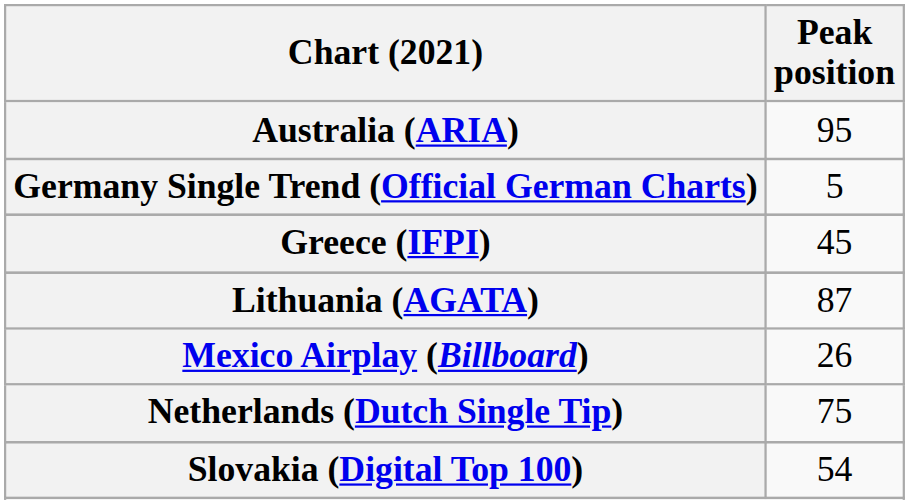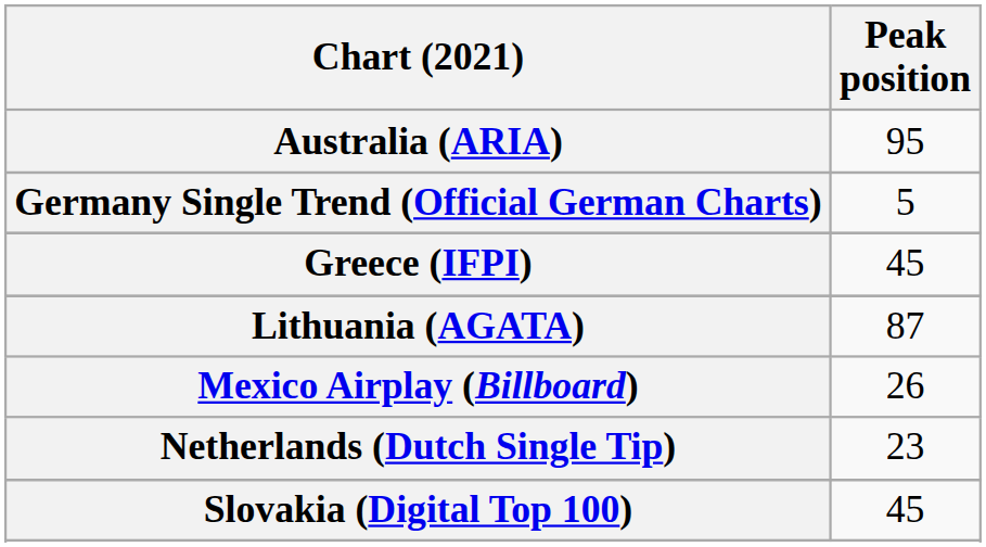 <table class="wikitable sortable plainrowheaders" style="text-align:center">
 <tr>
 <th scope="col">Chart (2021)</th>
 <th scope="col">Peak<br>position</th>
 </tr>
 <tr>
 <th scope="row">Australia (<a href='#'>ARIA</a>)</th>
 <td>95</td>
 </tr>
 <tr>
 </tr>
 <tr>
 <th scope="row">Germany Single Trend (<a href='#'>Official German Charts</a>)</th>
 <td>5</td>
 </tr>
 <tr>
 </tr>
 <tr>
 <th scope="row">Greece (<a href='#'>IFPI</a>)</th>
 <td>45</td>
 </tr>
 <tr>
 </tr>
 <tr>
 <th scope="row">Lithuania (<a href='#'>AGATA</a>)</th>
 <td>87</td>
 </tr>
 <tr>
 <th scope="row"><a href='#'>Mexico Airplay</a> (<em><a href='#'>Billboard</a></em>)</th>
 <td>26</td>
 </tr>
 <tr>
 <th scope="row">Netherlands (<a href='#'>Dutch Single Tip</a>)</th>
-<td>75</td>
+<td>23</td>
 </tr>
 <tr>
 </tr>
 <tr>
 <th scope="row">Slovakia (<a href='#'>Digital Top 100</a>)</th>
-<td>54</td>
+<td>45</td>
 </tr>
 <tr>
 </tr>
 <tr>
 </tr>
 <tr>
 </tr>
 <tr>
 </tr>
 <tr>
 </tr>
 </table>
